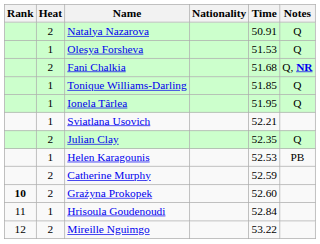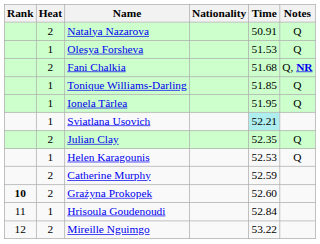 <table class="wikitable sortable" style="text-align:center">
 <tr>
 <th>Rank</th>
 <th>Heat</th>
 <th>Name</th>
 <th>Nationality</th>
 <th>Time</th>
 <th>Notes</th>
 </tr>
 <tr bgcolor=ccffcc>
 <td></td>
 <td>2</td>
 <td align="left"><a href='#'>Natalya Nazarova</a></td>
 <td align=left></td>
 <td>50.91</td>
 <td>Q</td>
 </tr>
 <tr bgcolor=ccffcc>
 <td></td>
 <td>1</td>
 <td align="left"><a href='#'>Olesya Forsheva</a></td>
 <td align=left></td>
 <td>51.53</td>
 <td>Q</td>
 </tr>
 <tr bgcolor=ccffcc>
 <td></td>
 <td>2</td>
 <td align="left"><a href='#'>Fani Chalkia</a></td>
 <td align=left></td>
 <td>51.68</td>
 <td>Q, <strong><a href='#'>NR</a></strong></td>
 </tr>
 <tr bgcolor=ccffcc>
 <td></td>
 <td>1</td>
 <td align="left"><a href='#'>Tonique Williams-Darling</a></td>
 <td align=left></td>
 <td>51.85</td>
 <td>Q</td>
 </tr>
 <tr bgcolor=ccffcc>
 <td></td>
 <td>1</td>
 <td align="left"><a href='#'>Ionela Târlea</a></td>
 <td align=left></td>
 <td>51.95</td>
 <td>Q</td>
 </tr>
 <tr>
 <td></td>
 <td>1</td>
 <td align="left"><a href='#'>Sviatlana Usovich</a></td>
 <td align=left></td>
-<td>52.21</td>
+<td style="background: paleturquoise;">52.21</td>
 <td></td>
 </tr>
 <tr bgcolor=ccffcc>
 <td></td>
 <td>2</td>
 <td align="left"><a href='#'>Julian Clay</a></td>
 <td align=left></td>
 <td>52.35</td>
 <td>Q</td>
 </tr>
 <tr>
 <td></td>
 <td>1</td>
 <td align="left"><a href='#'>Helen Karagounis</a></td>
 <td align=left></td>
 <td>52.53</td>
-<td>PB</td>
+<td>Q</td>
 </tr>
 <tr>
 <td></td>
 <td>2</td>
 <td align="left"><a href='#'>Catherine Murphy</a></td>
 <td align=left></td>
 <td>52.59</td>
 <td></td>
 </tr>
 <tr>
 <td><strong>10</strong></td>
 <td>2</td>
 <td align="left"><a href='#'>Grażyna Prokopek</a></td>
 <td align=left></td>
 <td>52.60</td>
 <td></td>
 </tr>
 <tr>
 <td>11</td>
 <td>1</td>
 <td align="left"><a href='#'>Hrisoula Goudenoudi</a></td>
 <td align=left></td>
 <td>52.84</td>
 <td></td>
 </tr>
 <tr>
 <td>12</td>
 <td>2</td>
 <td align="left"><a href='#'>Mireille Nguimgo</a></td>
 <td align=left></td>
 <td>53.22</td>
 <td></td>
 </tr>
 </table>
